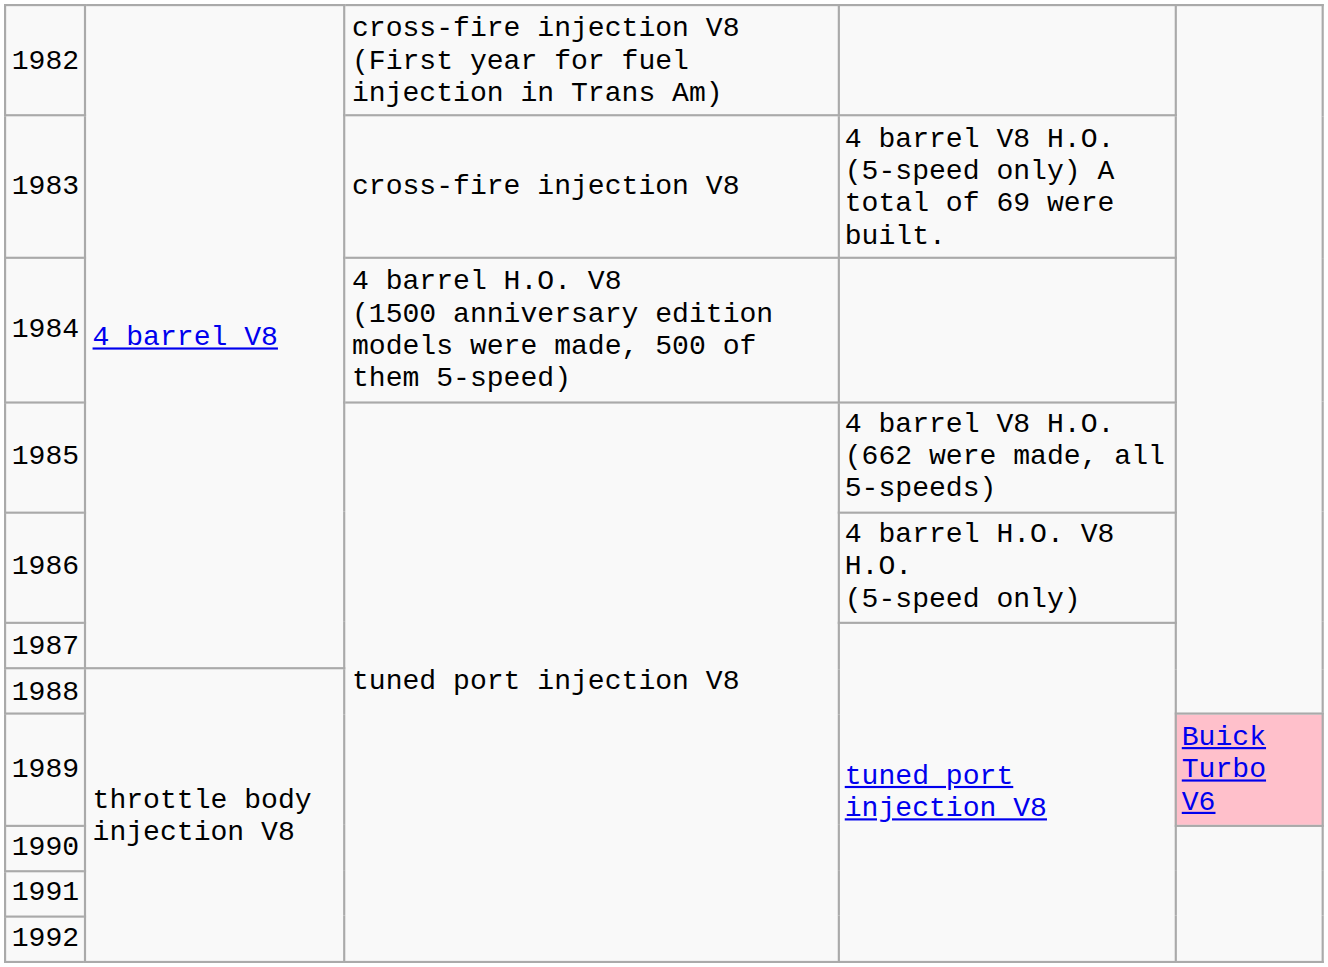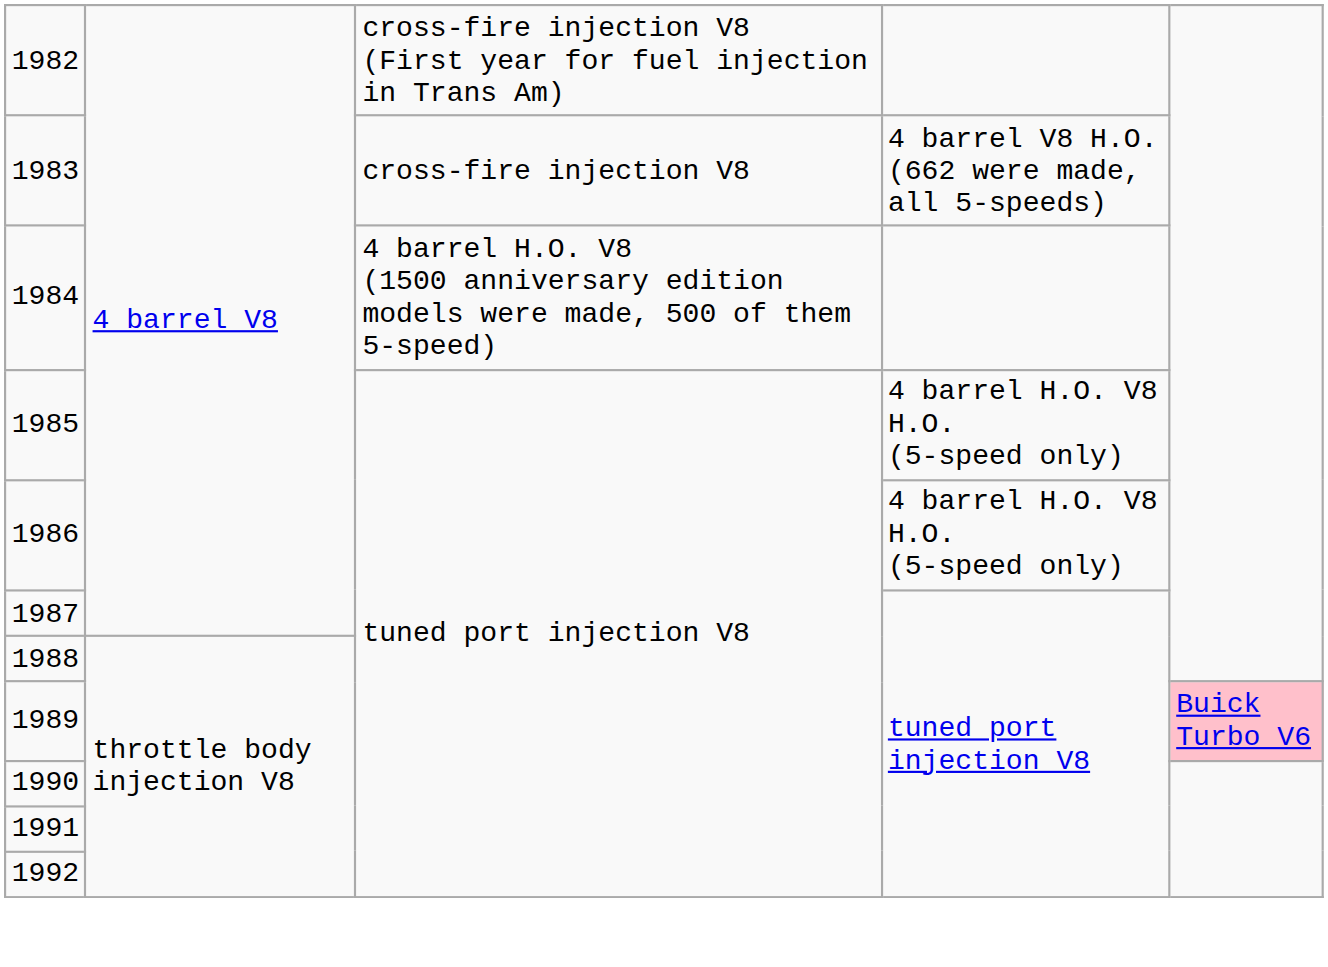 <table class="wikitable" style="font-size||95%;">
 <tr>
 <td>1982</td>
 <td rowspan="6"><a href='#'> 4 barrel V8</a></td>
 <td> cross-fire injection V8<br>(First year for fuel injection in Trans Am)</td>
 <td></td>
 </tr>
 <tr>
 <td>1983</td>
 <td> cross-fire injection V8</td>
-<td> 4 barrel V8 H.O.<br>(5-speed only) A total of 69 were built.</td>
+<td> 4 barrel V8 H.O.<br>(662 were made, all 5-speeds)</td>
 </tr>
 <tr>
 <td>1984</td>
 <td> 4 barrel H.O. V8<br>(1500 anniversary edition models were made, 500 of them 5-speed)</td>
 <td></td>
 </tr>
 <tr>
 <td>1985</td>
 <td rowspan="8"> tuned port injection V8</td>
-<td> 4 barrel V8 H.O.<br>(662 were made, all 5-speeds)</td>
+<td> 4 barrel H.O. V8 H.O.<br>(5-speed only)</td>
 </tr>
 <tr>
 <td>1986</td>
 <td> 4 barrel H.O. V8 H.O.<br>(5-speed only)</td>
 </tr>
 <tr>
 <td>1987</td>
 <td rowspan="6"><a href='#'> tuned port injection V8</a></td>
 </tr>
 <tr>
 <td>1988</td>
 <td rowspan="5"> throttle body injection V8</td>
 </tr>
 <tr>
 <td>1989</td>
 <td style="background: pink;"><a href='#'> Buick Turbo V6</a></td>
 </tr>
 <tr>
 <td>1990</td>
 </tr>
 <tr>
 <td>1991</td>
 </tr>
 <tr>
 <td>1992</td>
 </tr>
 </table>
